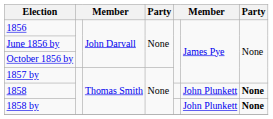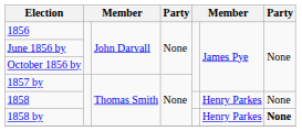 <table class="wikitable">
 <tr>
 <th>Election</th>
 <th colspan="2">Member</th>
 <th>Party</th>
 <th colspan="2">Member</th>
 <th>Party</th>
 </tr>
 <tr>
 <td><a href='#'>1856</a></td>
 <td rowspan="3" > </td>
 <td rowspan="3"><a href='#'>John Darvall</a></td>
 <td rowspan="3">None</td>
 <td rowspan="4" > </td>
 <td rowspan="4"><a href='#'>James Pye</a></td>
 <td rowspan="4">None</td>
 </tr>
 <tr>
 <td><a href='#'>June 1856 by</a></td>
 </tr>
 <tr>
 <td><a href='#'>October 1856 by</a></td>
 </tr>
 <tr>
 <td><a href='#'>1857 by</a></td>
 <td rowspan="3" > </td>
 <td rowspan="3"><a href='#'>Thomas Smith</a></td>
 <td rowspan="3">None</td>
 </tr>
 <tr>
 <td><a href='#'>1858</a></td>
 <td> </td>
-<td><a href='#'>John Plunkett</a></td>
-<td><strong>None</strong></td>
+<td><a href='#'>Henry Parkes</a></td>
+<td>None</td>
 </tr>
 <tr>
 <td><a href='#'>1858 by</a></td>
 <td> </td>
-<td><a href='#'>John Plunkett</a></td>
+<td><a href='#'>Henry Parkes</a></td>
 <td><strong>None</strong></td>
 </tr>
 <tr>
 </tr>
 </table>
